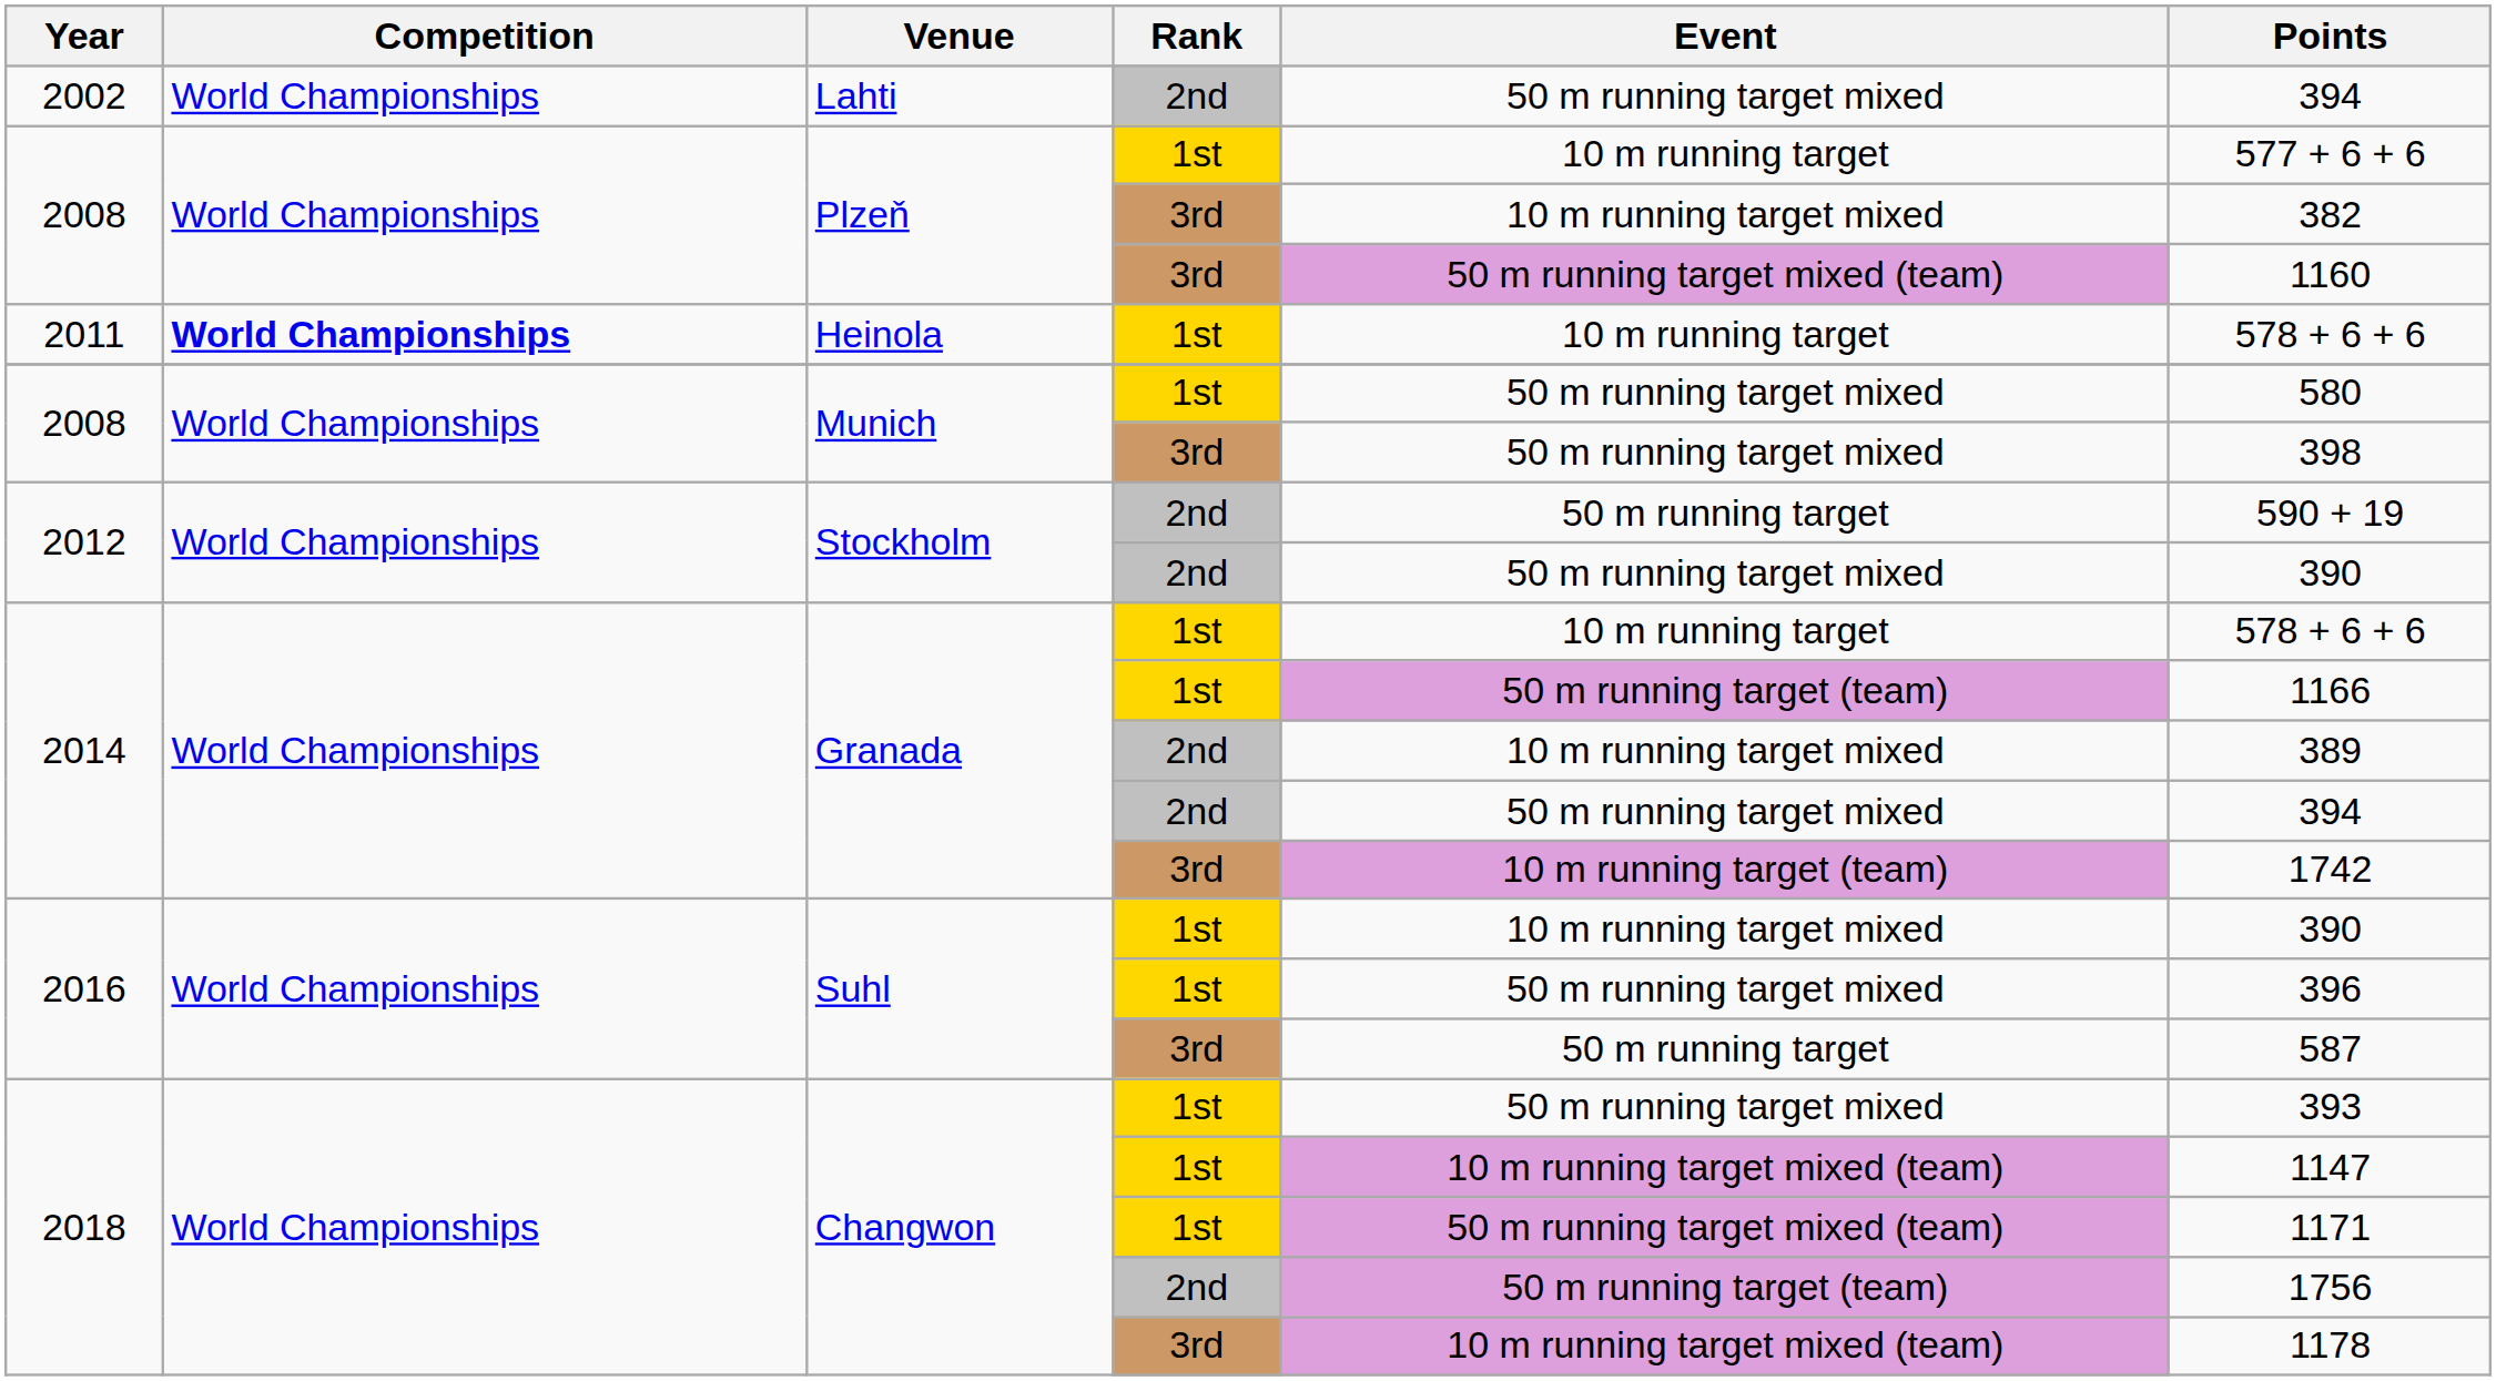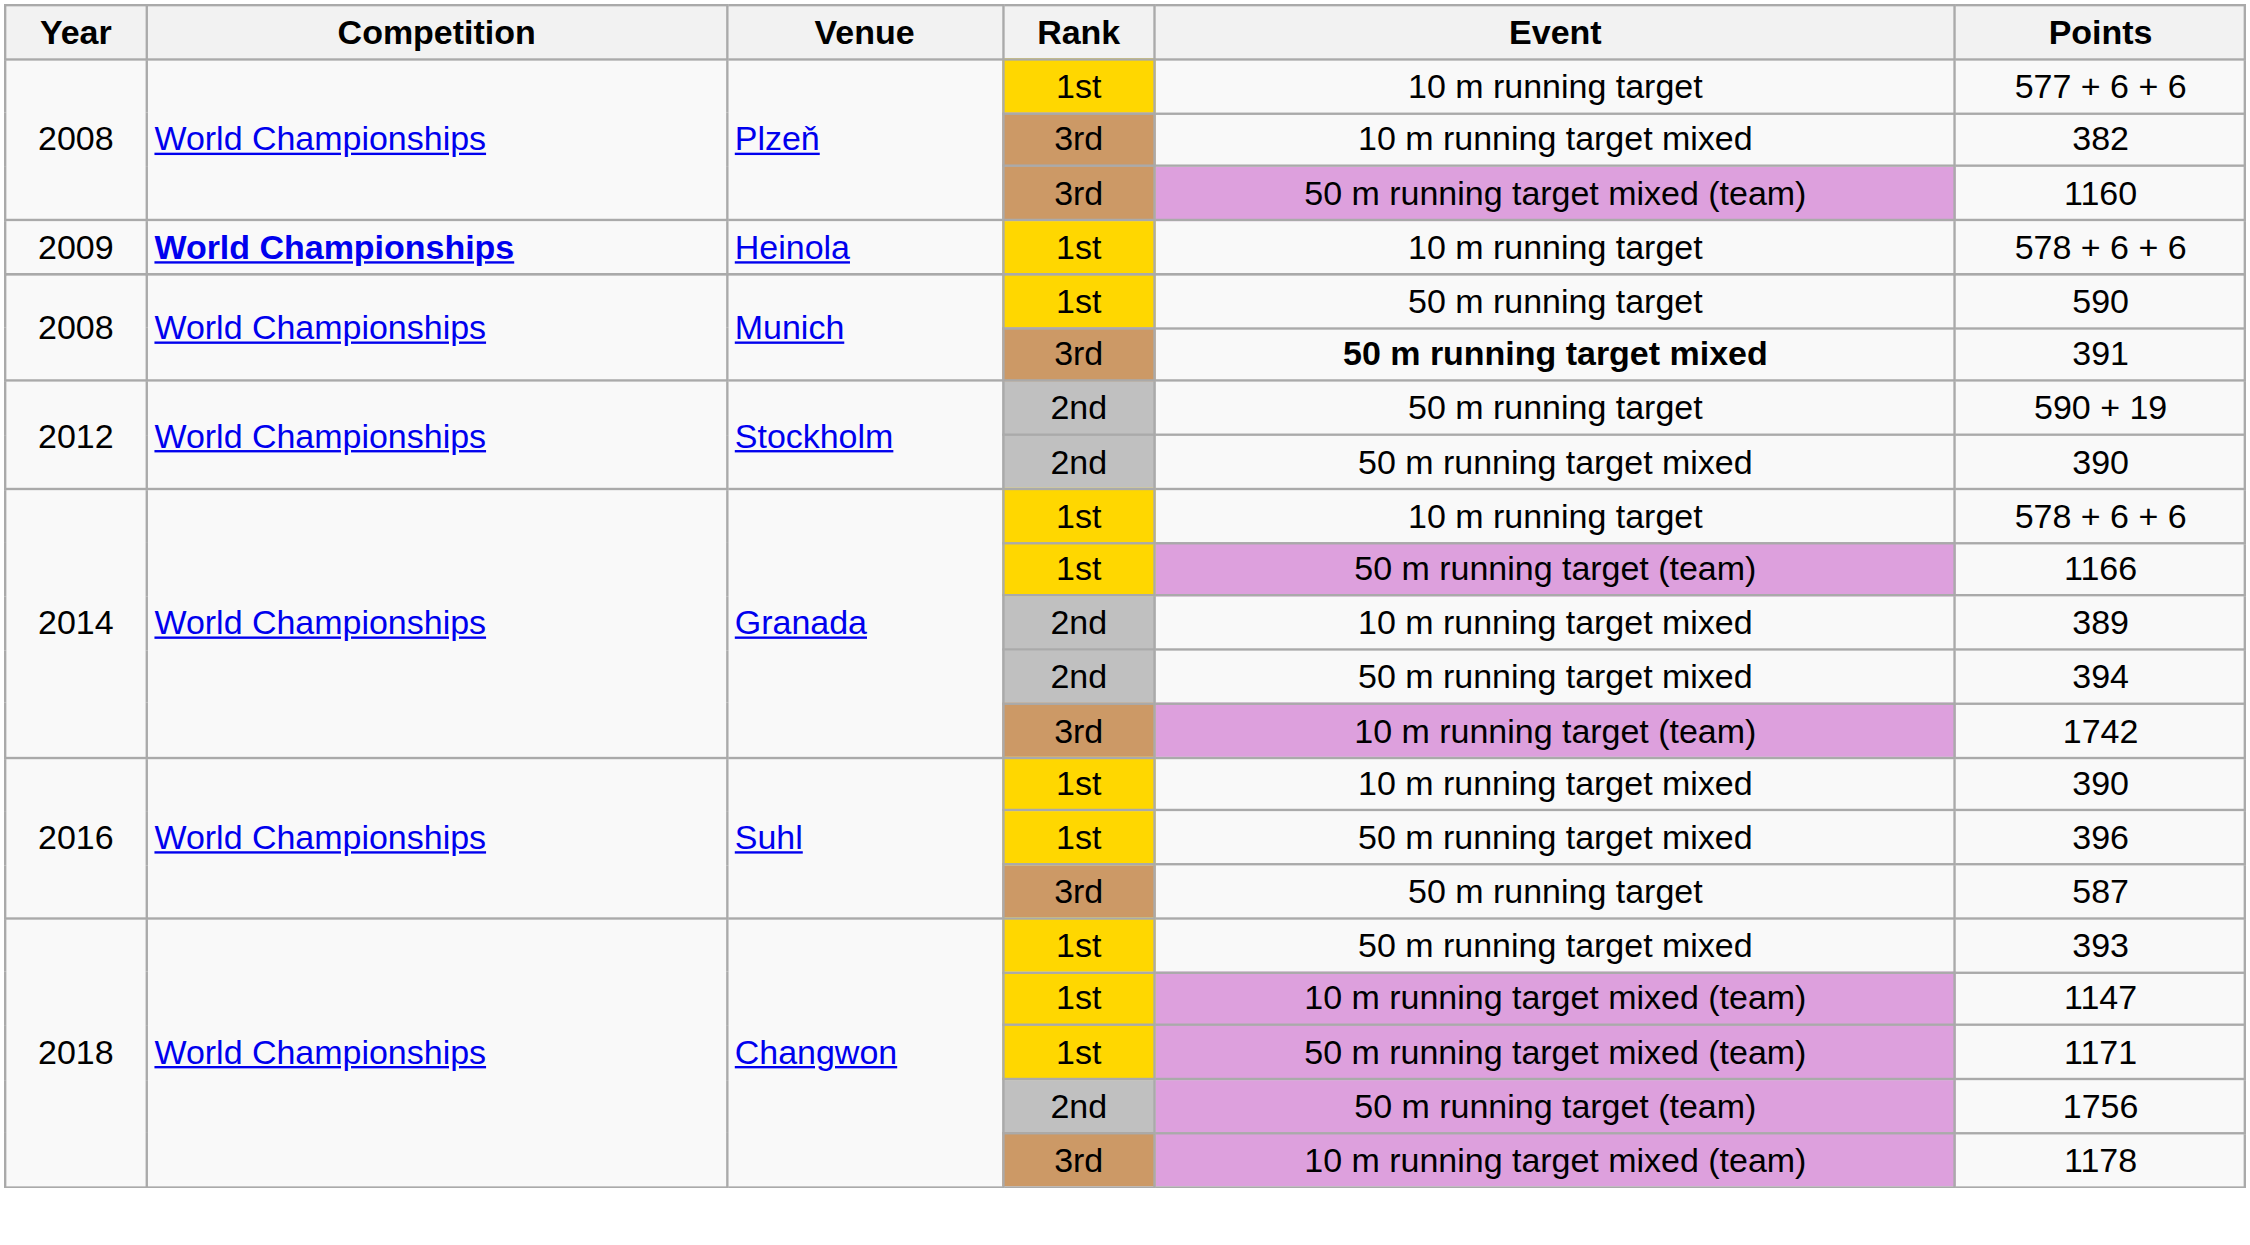 <table class="wikitable sortable" width=60% style="font-size:90%; text-align:center;">
 <tr>
 <th>Year</th>
 <th>Competition</th>
 <th>Venue</th>
 <th>Rank</th>
 <th>Event</th>
 <th>Points</th>
-</tr>
-<tr>
-<td>2002</td>
-<td align=left><a href='#'>World Championships</a></td>
-<td align=left> <a href='#'>Lahti</a></td>
-<td bgcolor=silver>2nd</td>
-<td>50 m running target mixed</td>
-<td>394</td>
 </tr>
 <tr>
 <td rowspan=3>2008</td>
 <td rowspan=3 align=left><a href='#'>World Championships</a></td>
 <td rowspan=3 align=left> <a href='#'>Plzeň</a></td>
 <td bgcolor=gold>1st</td>
 <td>10 m running target</td>
 <td>577 + 6 + 6</td>
 </tr>
 <tr>
 <td bgcolor=cc9966>3rd</td>
 <td>10 m running target mixed</td>
 <td>382</td>
 </tr>
 <tr>
 <td bgcolor=cc9966>3rd</td>
 <td bgcolor=plum>50 m running target mixed (team)</td>
 <td>1160</td>
 </tr>
 <tr>
-<td>2011</td>
+<td>2009</td>
 <td align=left><strong><a href='#'>World Championships</a></strong></td>
 <td align=left> <a href='#'>Heinola</a></td>
 <td bgcolor=gold>1st</td>
 <td>10 m running target</td>
 <td>578 + 6 + 6</td>
 </tr>
 <tr>
 </tr>
 <tr>
 <td rowspan=2>2008</td>
 <td rowspan=2 align=left><a href='#'>World Championships</a></td>
 <td rowspan=2 align=left> <a href='#'>Munich</a></td>
 <td bgcolor=gold>1st</td>
-<td>50 m running target mixed</td>
-<td>580</td>
+<td>50 m running target</td>
+<td>590</td>
 </tr>
 <tr>
 <td bgcolor=cc9966>3rd</td>
-<td>50 m running target mixed</td>
-<td>398</td>
+<td><strong>50 m running target mixed</strong></td>
+<td>391</td>
 </tr>
 <tr>
 <td rowspan=2>2012</td>
 <td rowspan=2 align=left><a href='#'>World Championships</a></td>
 <td rowspan=2 align=left> <a href='#'>Stockholm</a></td>
 <td bgcolor=silver>2nd</td>
 <td>50 m running target</td>
 <td>590 + 19</td>
 </tr>
 <tr>
 <td bgcolor=silver>2nd</td>
 <td>50 m running target mixed</td>
 <td>390</td>
 </tr>
 <tr>
 <td rowspan=5>2014</td>
 <td rowspan=5 align=left><a href='#'>World Championships</a></td>
 <td rowspan=5 align=left> <a href='#'>Granada</a></td>
 <td bgcolor=gold>1st</td>
 <td>10 m running target</td>
 <td>578 + 6 + 6</td>
 </tr>
 <tr>
 <td bgcolor=gold>1st</td>
 <td bgcolor=plum>50 m running target (team)</td>
 <td>1166</td>
 </tr>
 <tr>
 <td bgcolor=silver>2nd</td>
 <td>10 m running target mixed</td>
 <td>389</td>
 </tr>
 <tr>
 <td bgcolor=silver>2nd</td>
 <td>50 m running target mixed</td>
 <td>394</td>
 </tr>
 <tr>
 <td bgcolor=cc9966>3rd</td>
 <td bgcolor=plum>10 m running target (team)</td>
 <td>1742</td>
 </tr>
 <tr>
 <td rowspan=3>2016</td>
 <td rowspan=3 align=left><a href='#'>World Championships</a></td>
 <td rowspan=3 align=left> <a href='#'>Suhl</a></td>
 <td bgcolor=gold>1st</td>
 <td>10 m running target mixed</td>
 <td>390</td>
 </tr>
 <tr>
 <td bgcolor=gold>1st</td>
 <td>50 m running target mixed</td>
 <td>396</td>
 </tr>
 <tr>
 <td bgcolor=cc9966>3rd</td>
 <td>50 m running target</td>
 <td>587</td>
 </tr>
 <tr>
 <td rowspan=5>2018</td>
 <td rowspan=5 align=left><a href='#'>World Championships</a></td>
 <td rowspan=5 align=left> <a href='#'>Changwon</a></td>
 <td bgcolor=gold>1st</td>
 <td>50 m running target mixed</td>
 <td>393</td>
 </tr>
 <tr>
 <td bgcolor=gold>1st</td>
 <td bgcolor=plum>10 m running target mixed (team)</td>
 <td>1147</td>
 </tr>
 <tr>
 <td bgcolor=gold>1st</td>
 <td bgcolor=plum>50 m running target mixed (team)</td>
 <td>1171</td>
 </tr>
 <tr>
 <td bgcolor=silver>2nd</td>
 <td bgcolor=plum>50 m running target (team)</td>
 <td>1756</td>
 </tr>
 <tr>
 <td bgcolor=cc9966>3rd</td>
 <td bgcolor=plum>10 m running target mixed (team)</td>
 <td>1178</td>
 </tr>
 </table>
